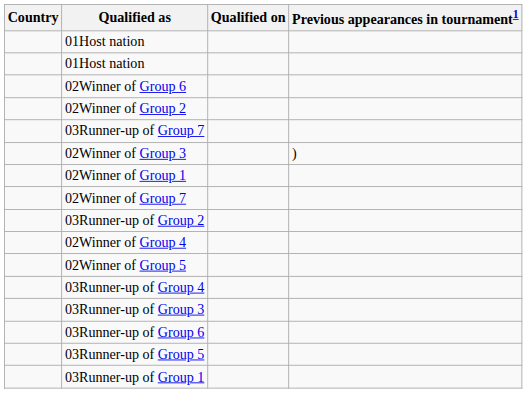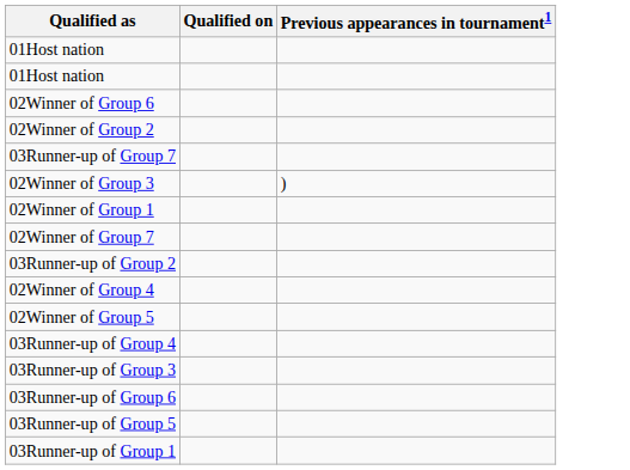 <table class="wikitable sortable">
 <tr>
-<th>Country</th>
 <th>Qualified as</th>
 <th>Qualified on</th>
 <th>Previous appearances in tournament<sup><strong><a href='#'>1</a></strong></sup></th>
 </tr>
 <tr>
-<td></td>
 <td><span>01</span>Host nation</td>
 <td></td>
 <td></td>
 </tr>
 <tr>
-<td></td>
 <td><span>01</span>Host nation</td>
 <td></td>
 <td></td>
 </tr>
 <tr>
-<td></td>
 <td><span>02</span>Winner of <a href='#'>Group 6</a></td>
 <td></td>
 <td></td>
 </tr>
 <tr>
-<td></td>
 <td><span>02</span>Winner of <a href='#'>Group 2</a></td>
 <td></td>
 <td></td>
 </tr>
 <tr>
-<td></td>
 <td><span>03</span>Runner-up of <a href='#'>Group 7</a></td>
 <td></td>
 <td></td>
 </tr>
 <tr>
-<td></td>
 <td><span>02</span>Winner of <a href='#'>Group 3</a></td>
 <td></td>
 <td>)</td>
 </tr>
 <tr>
-<td></td>
 <td><span>02</span>Winner of <a href='#'>Group 1</a></td>
 <td></td>
 <td></td>
 </tr>
 <tr>
-<td></td>
 <td><span>02</span>Winner of <a href='#'>Group 7</a></td>
 <td></td>
 <td></td>
 </tr>
 <tr>
-<td></td>
 <td><span>03</span>Runner-up of <a href='#'>Group 2</a></td>
 <td></td>
 <td></td>
 </tr>
 <tr>
-<td></td>
 <td><span>02</span>Winner of <a href='#'>Group 4</a></td>
 <td></td>
 <td></td>
 </tr>
 <tr>
-<td></td>
 <td><span>02</span>Winner of <a href='#'>Group 5</a></td>
 <td></td>
 <td></td>
 </tr>
 <tr>
-<td></td>
 <td><span>03</span>Runner-up of <a href='#'>Group 4</a></td>
 <td></td>
 <td></td>
 </tr>
 <tr>
-<td></td>
 <td><span>03</span>Runner-up of <a href='#'>Group 3</a></td>
 <td></td>
 <td></td>
 </tr>
 <tr>
-<td></td>
 <td><span>03</span>Runner-up of <a href='#'>Group 6</a></td>
 <td></td>
 <td></td>
 </tr>
 <tr>
-<td></td>
 <td><span>03</span>Runner-up of <a href='#'>Group 5</a></td>
 <td></td>
 <td></td>
 </tr>
 <tr>
-<td></td>
 <td><span>03</span>Runner-up of <a href='#'>Group 1</a></td>
 <td></td>
 <td></td>
 </tr>
 </table>
